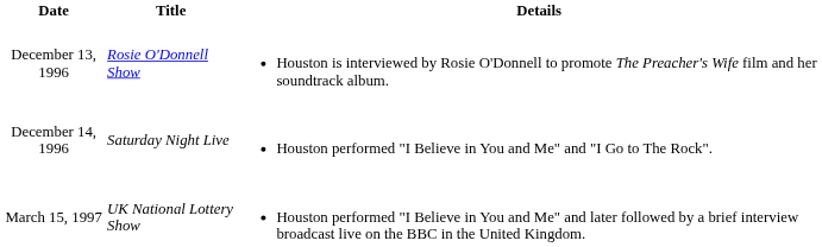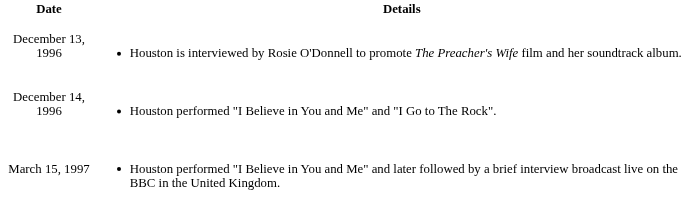 <table>
 <tr>
 <th align="center">Date</th>
-<th align="center">Title</th>
 <th align="center">Details</th>
 </tr>
 <tr>
 <td align="center">December 13, 1996</td>
-<td><em><a href='#'>Rosie O'Donnell Show</a></em></td>
 <td><br><ul><li>Houston is interviewed by Rosie O'Donnell to promote <em>The Preacher's Wife</em> film and her soundtrack album.</li></ul></td>
 </tr>
 <tr>
 <td align="center">December 14, 1996</td>
-<td><em>Saturday Night Live</em></td>
 <td><br><ul><li>Houston performed "I Believe in You and Me" and "I Go to The Rock".</li></ul></td>
 </tr>
 <tr>
 <td align="center">March 15, 1997</td>
-<td><em>UK National Lottery Show</em></td>
 <td><br><ul><li>Houston performed "I Believe in You and Me" and later followed by a brief interview broadcast live on the BBC in the United Kingdom.</li></ul></td>
 </tr>
 </table>
